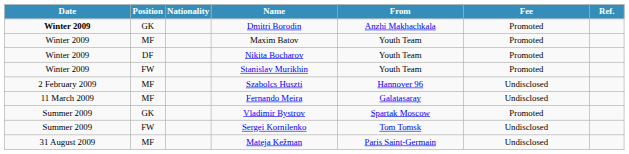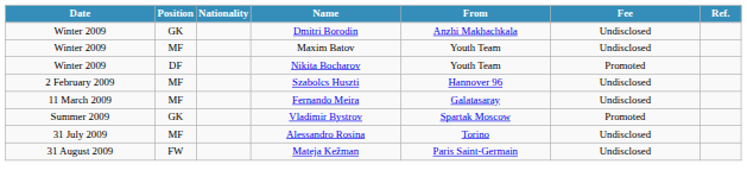 <table class="wikitable"  style="text-align:center; font-size:90%; ">
 <tr>
 <th style="background:#348EB9; color:white; width:200px;">Date</th>
 <th style="background:#348EB9; color:white; width:50px;">Position</th>
 <th style="background:#348EB9; color:white; width:50px;">Nationality</th>
 <th style="background:#348EB9; color:white; width:200px;">Name</th>
 <th style="background:#348EB9; color:white; width:200px;">From</th>
 <th style="background:#348EB9; color:white; width:200px;">Fee</th>
 <th style="background:#348EB9; color:white; width:50px;">Ref.</th>
 </tr>
 <tr>
-<td><strong>Winter 2009</strong></td>
+<td>Winter 2009</td>
 <td>GK</td>
 <td></td>
 <td><a href='#'>Dmitri Borodin</a></td>
 <td><a href='#'>Anzhi Makhachkala</a></td>
-<td>Promoted</td>
+<td>Undisclosed</td>
 <td></td>
 </tr>
 <tr>
 <td>Winter 2009</td>
 <td>MF</td>
 <td></td>
 <td>Maxim Batov</td>
 <td>Youth Team</td>
-<td>Promoted</td>
+<td>Undisclosed</td>
 <td></td>
 </tr>
 <tr>
 <td>Winter 2009</td>
 <td>DF</td>
 <td></td>
 <td><a href='#'>Nikita Bocharov</a></td>
-<td>Youth Team</td>
-<td>Promoted</td>
-<td></td>
-</tr>
-<tr>
-<td>Winter 2009</td>
-<td>FW</td>
-<td></td>
-<td><a href='#'>Stanislav Murikhin</a></td>
 <td>Youth Team</td>
 <td>Promoted</td>
 <td></td>
 </tr>
 <tr>
 <td>2 February 2009</td>
 <td>MF</td>
 <td></td>
 <td><a href='#'>Szabolcs Huszti</a></td>
 <td><a href='#'>Hannover 96</a></td>
 <td>Undisclosed</td>
 <td></td>
 </tr>
 <tr>
 <td>11 March 2009</td>
 <td>MF</td>
 <td></td>
 <td><a href='#'>Fernando Meira</a></td>
 <td><a href='#'>Galatasaray</a></td>
 <td>Undisclosed</td>
 <td></td>
 </tr>
 <tr>
 <td>Summer 2009</td>
 <td>GK</td>
 <td></td>
 <td><a href='#'>Vladimir Bystrov</a></td>
 <td><a href='#'>Spartak Moscow</a></td>
 <td>Promoted</td>
 <td></td>
 </tr>
 <tr>
-<td>Summer 2009</td>
-<td>FW</td>
+<td>31 July 2009</td>
+<td>MF</td>
 <td></td>
-<td><a href='#'>Sergei Kornilenko</a></td>
-<td><a href='#'>Tom Tomsk</a></td>
+<td><a href='#'>Alessandro Rosina</a></td>
+<td><a href='#'>Torino</a></td>
 <td>Undisclosed</td>
 <td></td>
 </tr>
 <tr>
 <td>31 August 2009</td>
-<td>MF</td>
+<td>FW</td>
 <td></td>
 <td><a href='#'>Mateja Kežman</a></td>
 <td><a href='#'>Paris Saint-Germain</a></td>
 <td>Undisclosed</td>
 <td></td>
 </tr>
 </table>
